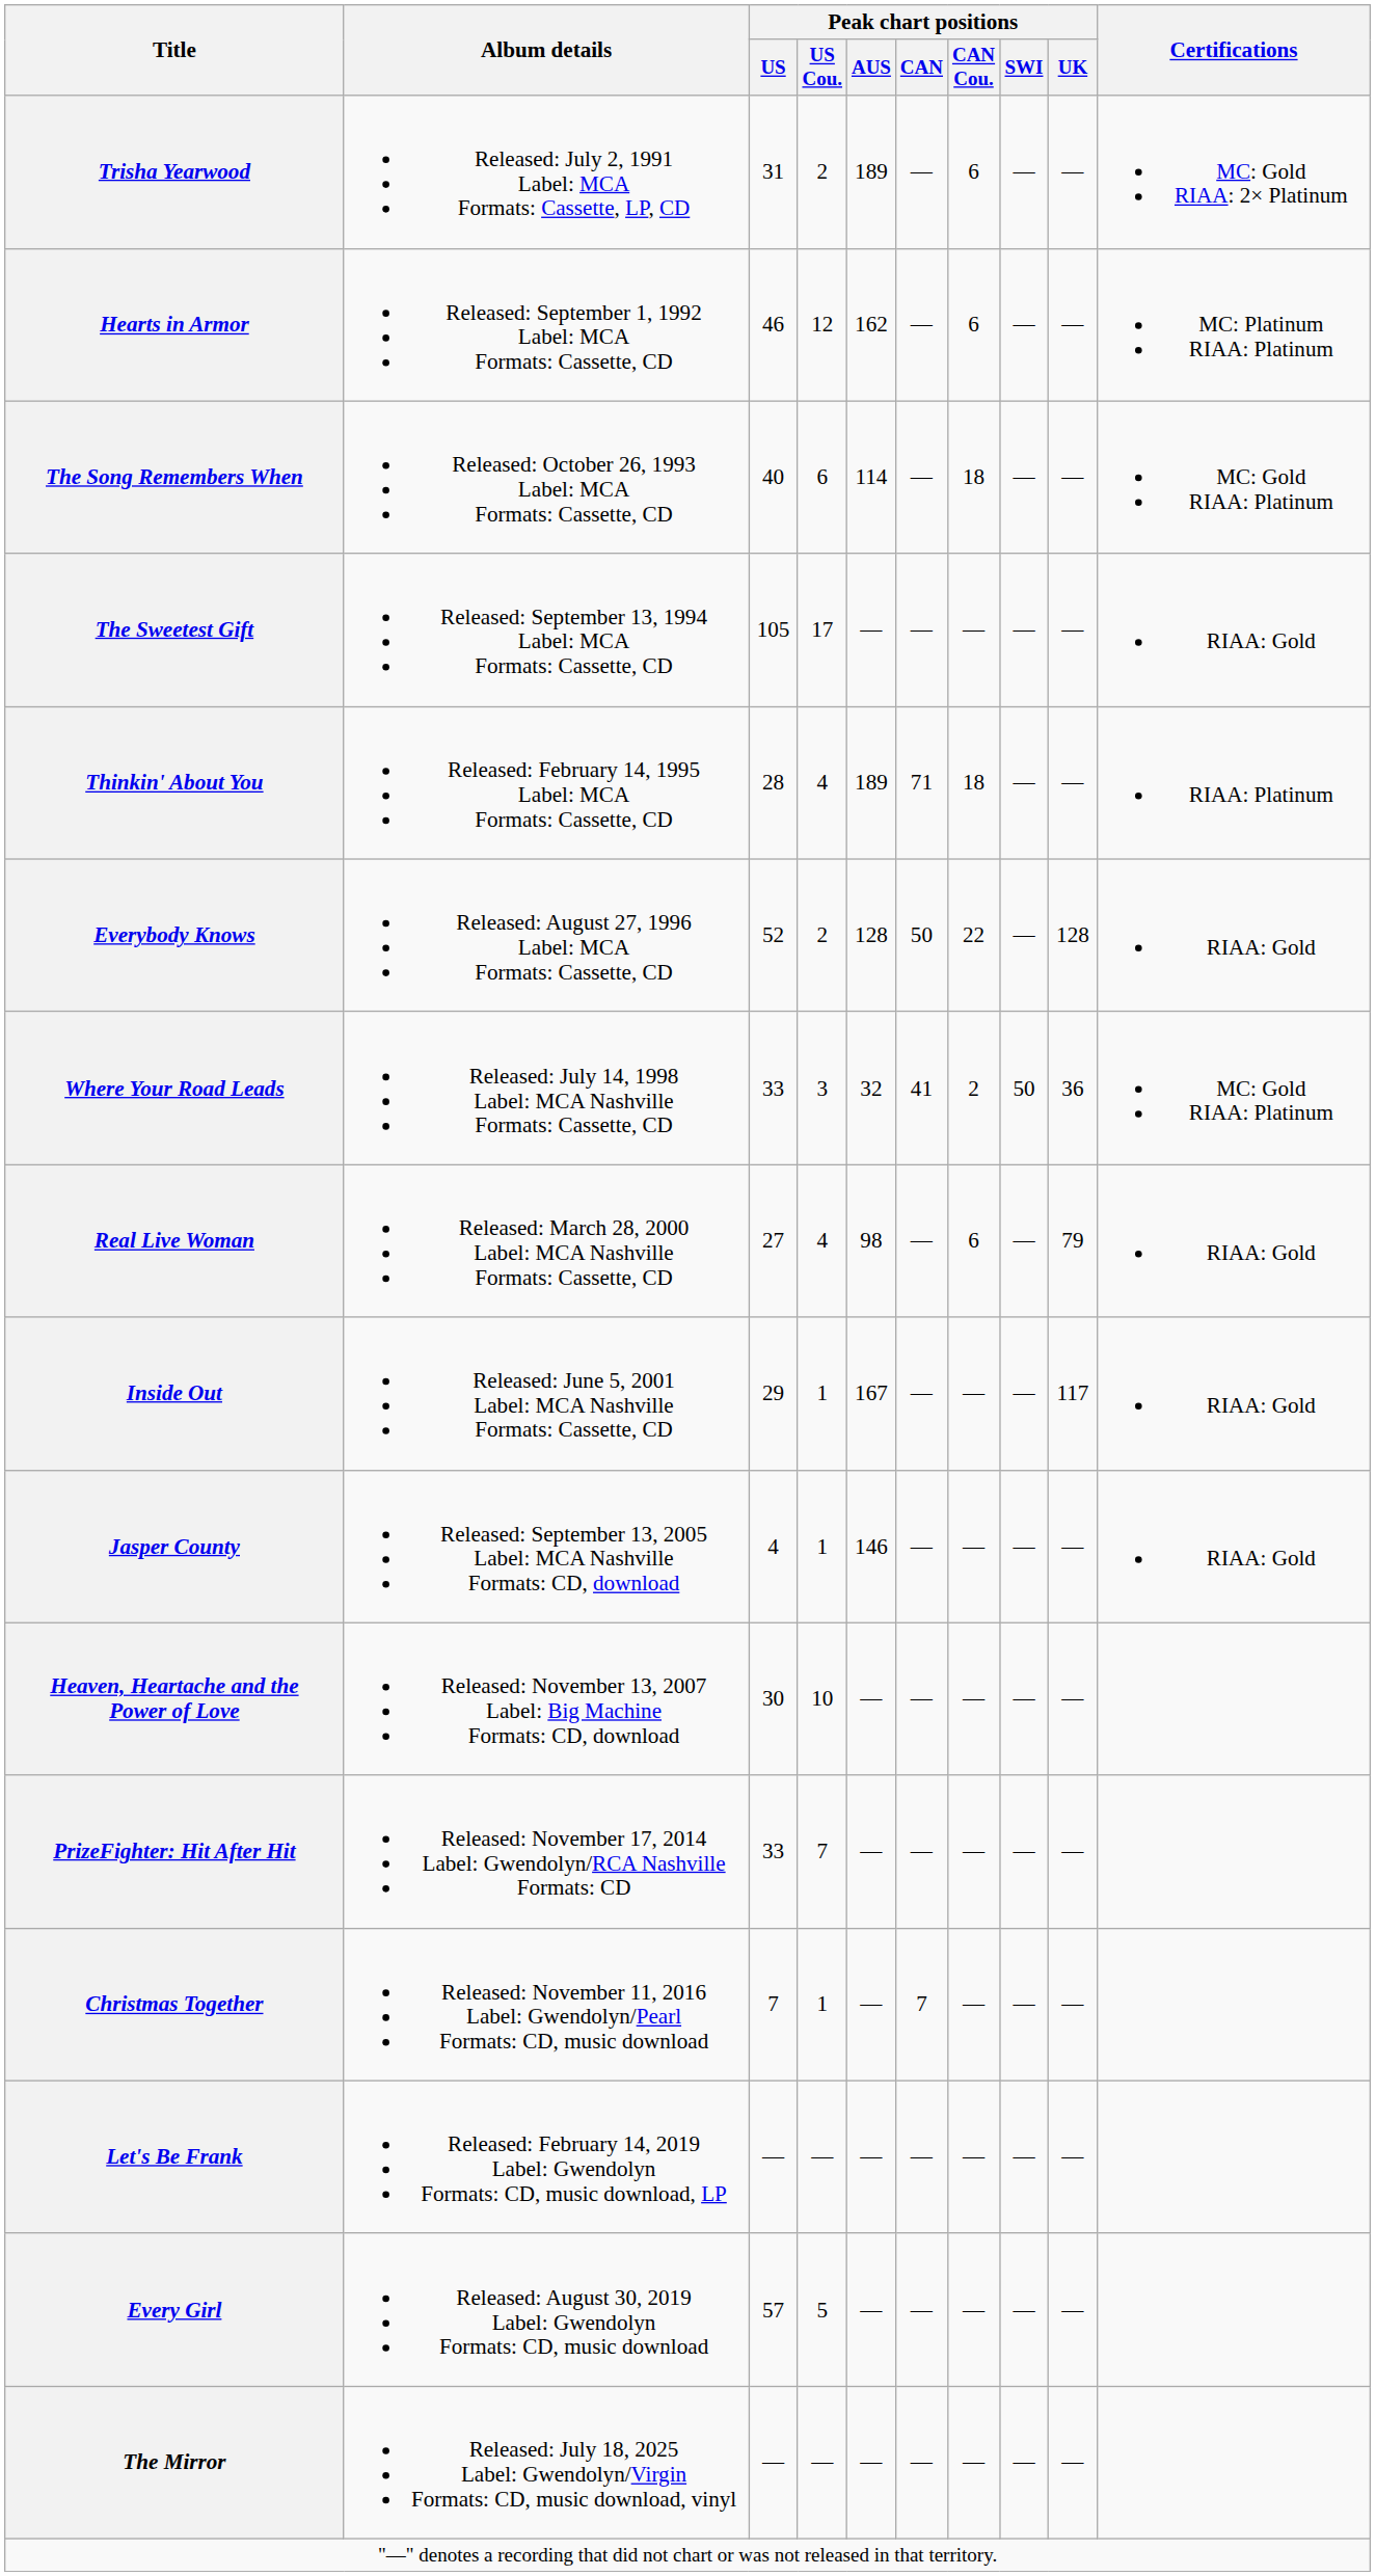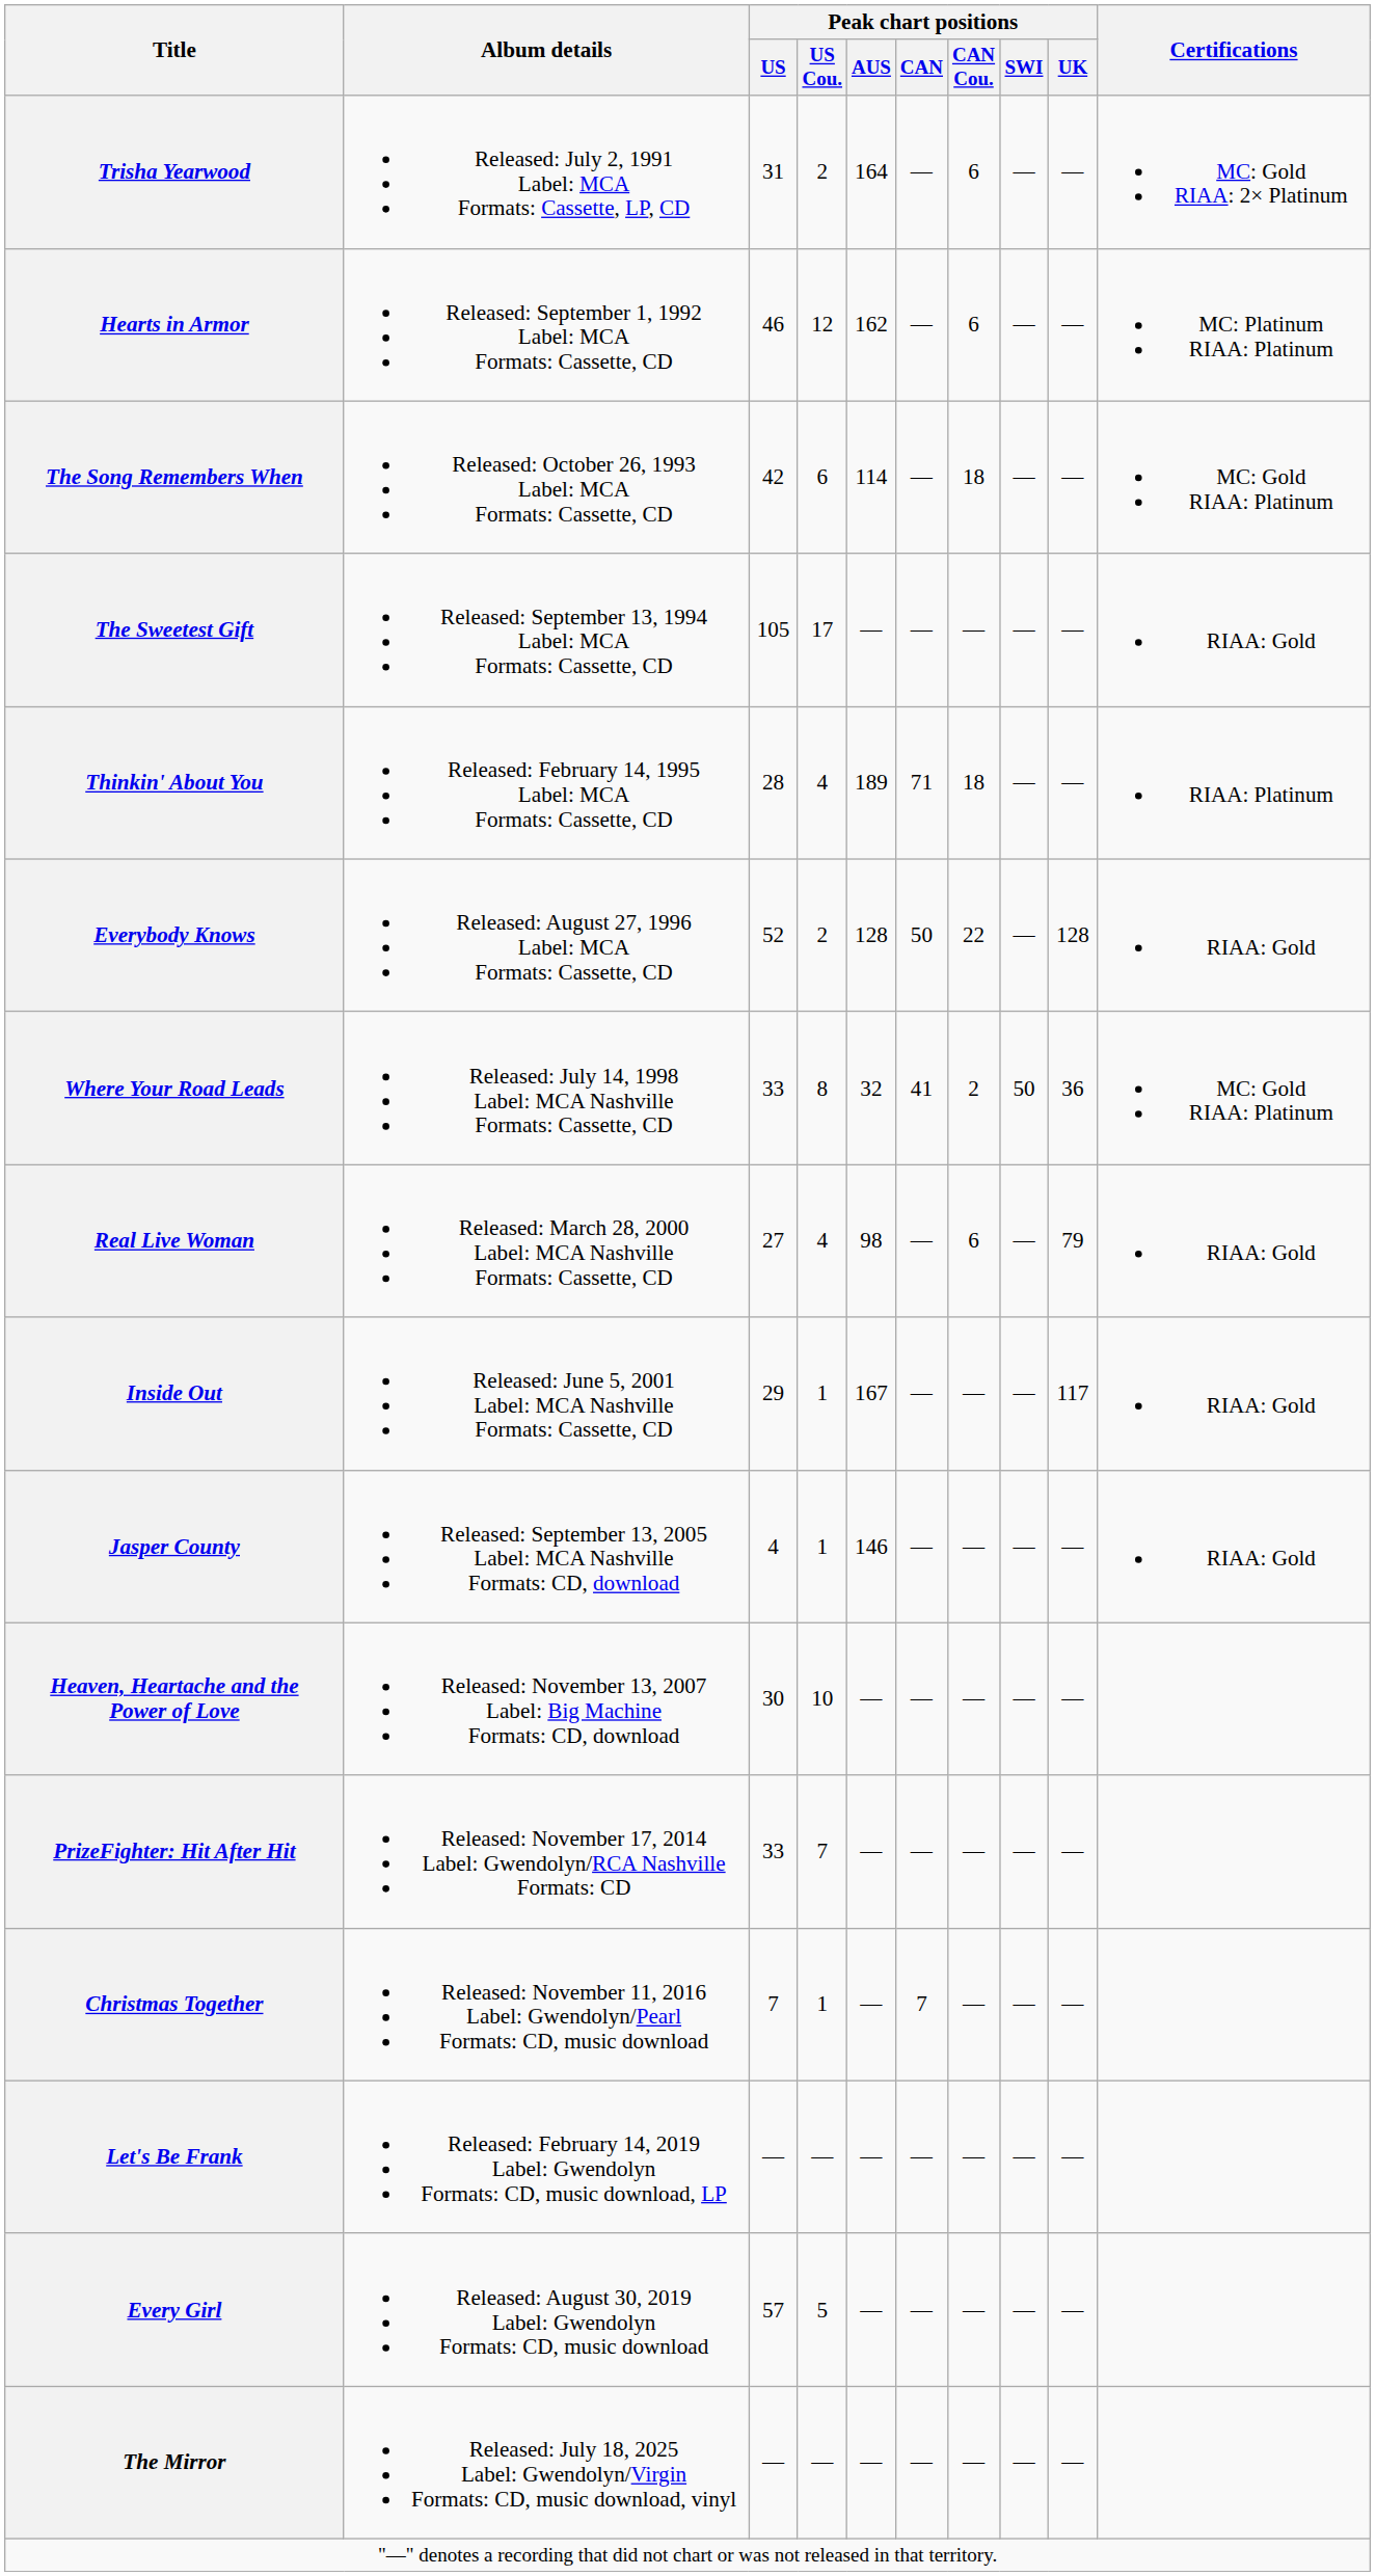 <table class="wikitable plainrowheaders" style="text-align:center;" border="1">
 <tr>
 <th scope="col" rowspan="2" style="width:15em;">Title</th>
 <th scope="col" rowspan="2" style="width:18em;">Album details</th>
 <th scope="col" colspan="7">Peak chart positions</th>
 <th scope="col" rowspan="2" style="width:12em;"><a href='#'>Certifications</a></th>
 </tr>
 <tr>
 <th scope="col" style="width:2em;font-size:90%;"><a href='#'>US</a><br></th>
 <th scope="col" style="width:2em;font-size:90%;"><a href='#'>US<br>Cou.</a><br></th>
 <th scope="col" style="width:2em;font-size:90%;"><a href='#'>AUS</a><br></th>
 <th scope="col" style="width:2em;font-size:90%;"><a href='#'>CAN</a><br></th>
 <th scope="col" style="width:2em;font-size:90%;"><a href='#'>CAN<br>Cou.</a><br></th>
 <th scope="col" style="width:2em;font-size:90%;"><a href='#'>SWI</a><br></th>
 <th scope="col" style="width:2em;font-size:90%;"><a href='#'>UK</a><br></th>
 </tr>
 <tr>
 <th scope="row"><em><a href='#'>Trisha Yearwood</a></em></th>
 <td><br><ul><li>Released: July 2, 1991</li><li>Label: <a href='#'>MCA</a></li><li>Formats: <a href='#'>Cassette</a>, <a href='#'>LP</a>, <a href='#'>CD</a></li></ul></td>
 <td>31</td>
 <td>2</td>
-<td>189</td>
+<td>164</td>
 <td>—</td>
 <td>6</td>
 <td>—</td>
 <td>—</td>
 <td><br><ul><li><a href='#'>MC</a>: Gold</li><li><a href='#'>RIAA</a>: 2× Platinum</li></ul></td>
 </tr>
 <tr>
 <th scope="row"><em><a href='#'>Hearts in Armor</a></em></th>
 <td><br><ul><li>Released: September 1, 1992</li><li>Label: MCA</li><li>Formats: Cassette, CD</li></ul></td>
 <td>46</td>
 <td>12</td>
 <td>162</td>
 <td>—</td>
 <td>6</td>
 <td>—</td>
 <td>—</td>
 <td><br><ul><li>MC: Platinum</li><li>RIAA: Platinum</li></ul></td>
 </tr>
 <tr>
 <th scope="row"><em><a href='#'>The Song Remembers When</a></em></th>
 <td><br><ul><li>Released: October 26, 1993</li><li>Label: MCA</li><li>Formats: Cassette, CD</li></ul></td>
-<td>40</td>
+<td>42</td>
 <td>6</td>
 <td>114</td>
 <td>—</td>
 <td>18</td>
 <td>—</td>
 <td>—</td>
 <td><br><ul><li>MC: Gold</li><li>RIAA: Platinum</li></ul></td>
 </tr>
 <tr>
 <th scope="row"><em><a href='#'>The Sweetest Gift</a></em></th>
 <td><br><ul><li>Released: September 13, 1994</li><li>Label: MCA</li><li>Formats: Cassette, CD</li></ul></td>
 <td>105</td>
 <td>17</td>
 <td>—</td>
 <td>—</td>
 <td>—</td>
 <td>—</td>
 <td>—</td>
 <td><br><ul><li>RIAA: Gold</li></ul></td>
 </tr>
 <tr>
 <th scope="row"><em><a href='#'>Thinkin' About You</a></em></th>
 <td><br><ul><li>Released: February 14, 1995</li><li>Label: MCA</li><li>Formats: Cassette, CD</li></ul></td>
 <td>28</td>
 <td>4</td>
 <td>189</td>
 <td>71</td>
 <td>18</td>
 <td>—</td>
 <td>—</td>
 <td><br><ul><li>RIAA: Platinum</li></ul></td>
 </tr>
 <tr>
 <th scope="row"><em><a href='#'>Everybody Knows</a></em></th>
 <td><br><ul><li>Released: August 27, 1996</li><li>Label: MCA</li><li>Formats: Cassette, CD</li></ul></td>
 <td>52</td>
 <td>2</td>
 <td>128</td>
 <td>50</td>
 <td>22</td>
 <td>—</td>
 <td>128</td>
 <td><br><ul><li>RIAA: Gold</li></ul></td>
 </tr>
 <tr>
 <th scope="row"><em><a href='#'>Where Your Road Leads</a></em></th>
 <td><br><ul><li>Released: July 14, 1998</li><li>Label: MCA Nashville</li><li>Formats: Cassette, CD</li></ul></td>
 <td>33</td>
-<td>3</td>
+<td>8</td>
 <td>32</td>
 <td>41</td>
 <td>2</td>
 <td>50</td>
 <td>36</td>
 <td><br><ul><li>MC: Gold</li><li>RIAA: Platinum</li></ul></td>
 </tr>
 <tr>
 <th scope="row"><em><a href='#'>Real Live Woman</a></em></th>
 <td><br><ul><li>Released: March 28, 2000</li><li>Label: MCA Nashville</li><li>Formats: Cassette, CD</li></ul></td>
 <td>27</td>
 <td>4</td>
 <td>98</td>
 <td>—</td>
 <td>6</td>
 <td>—</td>
 <td>79</td>
 <td><br><ul><li>RIAA: Gold</li></ul></td>
 </tr>
 <tr>
 <th scope="row"><em><a href='#'>Inside Out</a></em></th>
 <td><br><ul><li>Released: June 5, 2001</li><li>Label: MCA Nashville</li><li>Formats: Cassette, CD</li></ul></td>
 <td>29</td>
 <td>1</td>
 <td>167</td>
 <td>—</td>
 <td>—</td>
 <td>—</td>
 <td>117</td>
 <td><br><ul><li>RIAA: Gold</li></ul></td>
 </tr>
 <tr>
 <th scope="row"><em><a href='#'>Jasper County</a></em></th>
 <td><br><ul><li>Released: September 13, 2005</li><li>Label: MCA Nashville</li><li>Formats: CD, <a href='#'>download</a></li></ul></td>
 <td>4</td>
 <td>1</td>
 <td>146</td>
 <td>—</td>
 <td>—</td>
 <td>—</td>
 <td>—</td>
 <td><br><ul><li>RIAA: Gold</li></ul></td>
 </tr>
 <tr>
 <th scope="row"><em><a href='#'>Heaven, Heartache and the<br>Power of Love</a></em></th>
 <td><br><ul><li>Released: November 13, 2007</li><li>Label: <a href='#'>Big Machine</a></li><li>Formats: CD, download</li></ul></td>
 <td>30</td>
 <td>10</td>
 <td>—</td>
 <td>—</td>
 <td>—</td>
 <td>—</td>
 <td>—</td>
 <td></td>
 </tr>
 <tr>
 <th scope="row"><em><a href='#'>PrizeFighter: Hit After Hit</a></em><br></th>
 <td><br><ul><li>Released: November 17, 2014</li><li>Label: Gwendolyn/<a href='#'>RCA Nashville</a></li><li>Formats: CD</li></ul></td>
 <td>33</td>
 <td>7</td>
 <td>—</td>
 <td>—</td>
 <td>—</td>
 <td>—</td>
 <td>—</td>
 <td></td>
 </tr>
 <tr>
 <th scope="row"><em><a href='#'>Christmas Together</a></em> <br></th>
 <td><br><ul><li>Released: November 11, 2016</li><li>Label: Gwendolyn/<a href='#'>Pearl</a></li><li>Formats: CD, music download</li></ul></td>
 <td>7</td>
 <td>1</td>
 <td>—</td>
 <td>7</td>
 <td>—</td>
 <td>—</td>
 <td>—</td>
 <td></td>
 </tr>
 <tr>
 <th scope="row"><em><a href='#'>Let's Be Frank</a></em></th>
 <td><br><ul><li>Released: February 14, 2019</li><li>Label: Gwendolyn</li><li>Formats: CD, music download, <a href='#'>LP</a></li></ul></td>
 <td>—</td>
 <td>—</td>
 <td>—</td>
 <td>—</td>
 <td>—</td>
 <td>—</td>
 <td>—</td>
 <td></td>
 </tr>
 <tr>
 <th scope="row"><em><a href='#'>Every Girl</a></em></th>
 <td><br><ul><li>Released: August 30, 2019</li><li>Label: Gwendolyn</li><li>Formats: CD, music download</li></ul></td>
 <td>57</td>
 <td>5</td>
 <td>—</td>
 <td>—</td>
 <td>—</td>
 <td>—</td>
 <td>—</td>
 <td></td>
 </tr>
 <tr>
 <th scope="row"><em>The Mirror</em></th>
 <td><br><ul><li>Released: July 18, 2025</li><li>Label: Gwendolyn/<a href='#'>Virgin</a></li><li>Formats: CD, music download, vinyl</li></ul></td>
 <td>—</td>
 <td>—</td>
 <td>—</td>
 <td>—</td>
 <td>—</td>
 <td>—</td>
 <td>—</td>
 <td></td>
 </tr>
 <tr>
 <td colspan="10" style="font-size:90%">"—" denotes a recording that did not chart or was not released in that territory.</td>
 </tr>
 </table>
